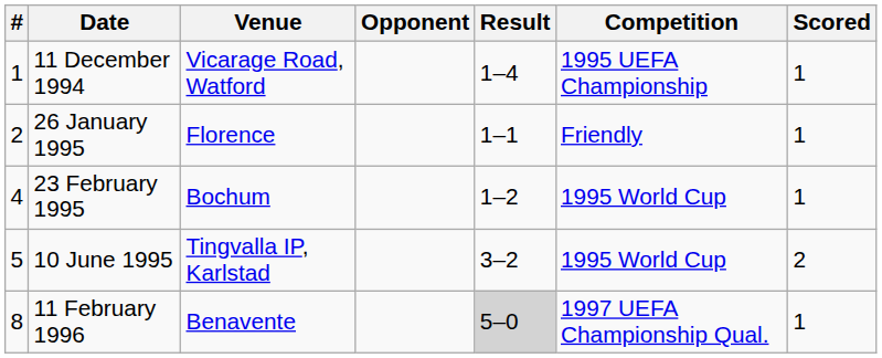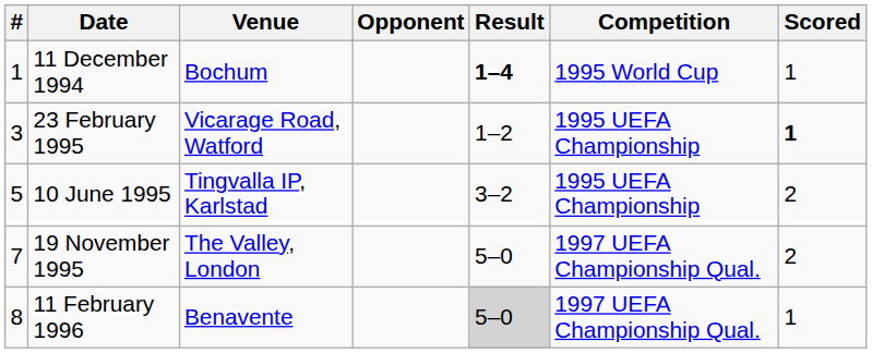 <table class="wikitable">
 <tr>
 <th>#</th>
 <th>Date</th>
 <th>Venue</th>
 <th>Opponent</th>
 <th>Result</th>
 <th>Competition</th>
 <th>Scored</th>
 </tr>
 <tr>
 <td>1</td>
 <td>11 December 1994</td>
-<td><a href='#'>Vicarage Road</a>, <a href='#'>Watford</a></td>
+<td><a href='#'>Bochum</a></td>
 <td></td>
-<td>1–4</td>
-<td><a href='#'>1995 UEFA Championship</a></td>
+<td><strong>1–4</strong></td>
+<td><a href='#'>1995 World Cup</a></td>
 <td>1</td>
 </tr>
 <tr>
-<td>2</td>
-<td>26 January 1995</td>
-<td><a href='#'>Florence</a></td>
-<td></td>
-<td>1–1</td>
-<td><a href='#'>Friendly</a></td>
-<td>1</td>
-</tr>
-<tr>
-<td>4</td>
+<td>3</td>
 <td>23 February 1995</td>
-<td><a href='#'>Bochum</a></td>
+<td><a href='#'>Vicarage Road</a>, <a href='#'>Watford</a></td>
 <td></td>
 <td>1–2</td>
-<td><a href='#'>1995 World Cup</a></td>
-<td>1</td>
+<td><a href='#'>1995 UEFA Championship</a></td>
+<td><strong>1</strong></td>
 </tr>
 <tr>
 <td>5</td>
 <td>10 June 1995</td>
 <td><a href='#'>Tingvalla IP</a>, <a href='#'>Karlstad</a></td>
 <td></td>
 <td>3–2</td>
-<td><a href='#'>1995 World Cup</a></td>
+<td><a href='#'>1995 UEFA Championship</a></td>
+<td>2</td>
+</tr>
+<tr>
+<td>7</td>
+<td>19 November 1995</td>
+<td><a href='#'>The Valley</a>, <a href='#'>London</a></td>
+<td></td>
+<td>5–0</td>
+<td><a href='#'>1997 UEFA Championship Qual.</a></td>
 <td>2</td>
 </tr>
 <tr>
 <td>8</td>
 <td>11 February 1996</td>
 <td><a href='#'>Benavente</a></td>
 <td></td>
 <td style="background: lightgrey;">5–0</td>
 <td><a href='#'>1997 UEFA Championship Qual.</a></td>
 <td>1</td>
 </tr>
 </table>
